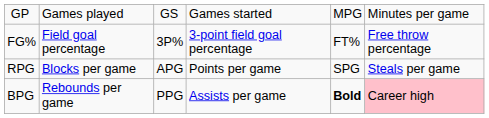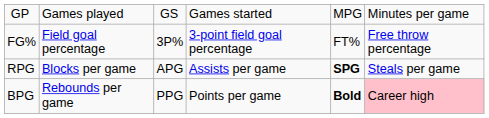 <table class="wikitable">
 <tr>
 <td> GP</td>
 <td>Games played</td>
 <td> GS</td>
 <td>Games started</td>
 <td>MPG</td>
 <td>Minutes per game</td>
 </tr>
 <tr>
 <td>FG%</td>
 <td><a href='#'>Field goal</a> percentage</td>
 <td>3P%</td>
 <td><a href='#'>3-point field goal</a> percentage</td>
 <td>FT%</td>
 <td><a href='#'>Free throw</a> percentage</td>
 </tr>
 <tr>
 <td>RPG</td>
 <td><a href='#'>Blocks</a> per game</td>
 <td>APG</td>
-<td>Points per game</td>
-<td>SPG</td>
+<td><a href='#'>Assists</a> per game</td>
+<td><strong>SPG</strong></td>
 <td><a href='#'>Steals</a> per game</td>
 </tr>
 <tr>
 <td>BPG</td>
 <td><a href='#'>Rebounds</a> per game</td>
 <td>PPG</td>
-<td><a href='#'>Assists</a> per game</td>
+<td>Points per game</td>
 <td><strong>Bold</strong></td>
 <td style="background: pink;">Career high</td>
 </tr>
 </table>
